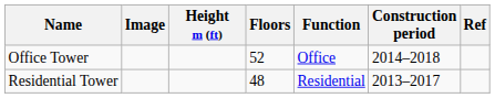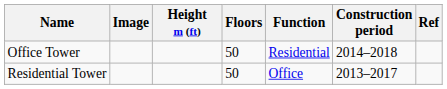 <table class="wikitable sortable static-row-numbers">
 <tr>
 <th>Name</th>
 <th>Image</th>
 <th width="75px">Height<br><small><a href='#'>m</a> (<a href='#'>ft</a>)</small></th>
 <th>Floors</th>
 <th>Function</th>
 <th>Construction<br>period</th>
 <th>Ref</th>
 </tr>
 <tr>
 <td>Office Tower</td>
 <td></td>
 <td></td>
-<td>52</td>
-<td><a href='#'>Office</a></td>
+<td>50</td>
+<td><a href='#'>Residential</a></td>
 <td>2014–2018</td>
 <td></td>
 </tr>
 <tr>
 <td>Residential Tower<br></td>
 <td></td>
 <td></td>
-<td>48</td>
-<td><a href='#'>Residential</a></td>
+<td>50</td>
+<td><a href='#'>Office</a></td>
 <td>2013–2017</td>
 <td></td>
 </tr>
 </table>
